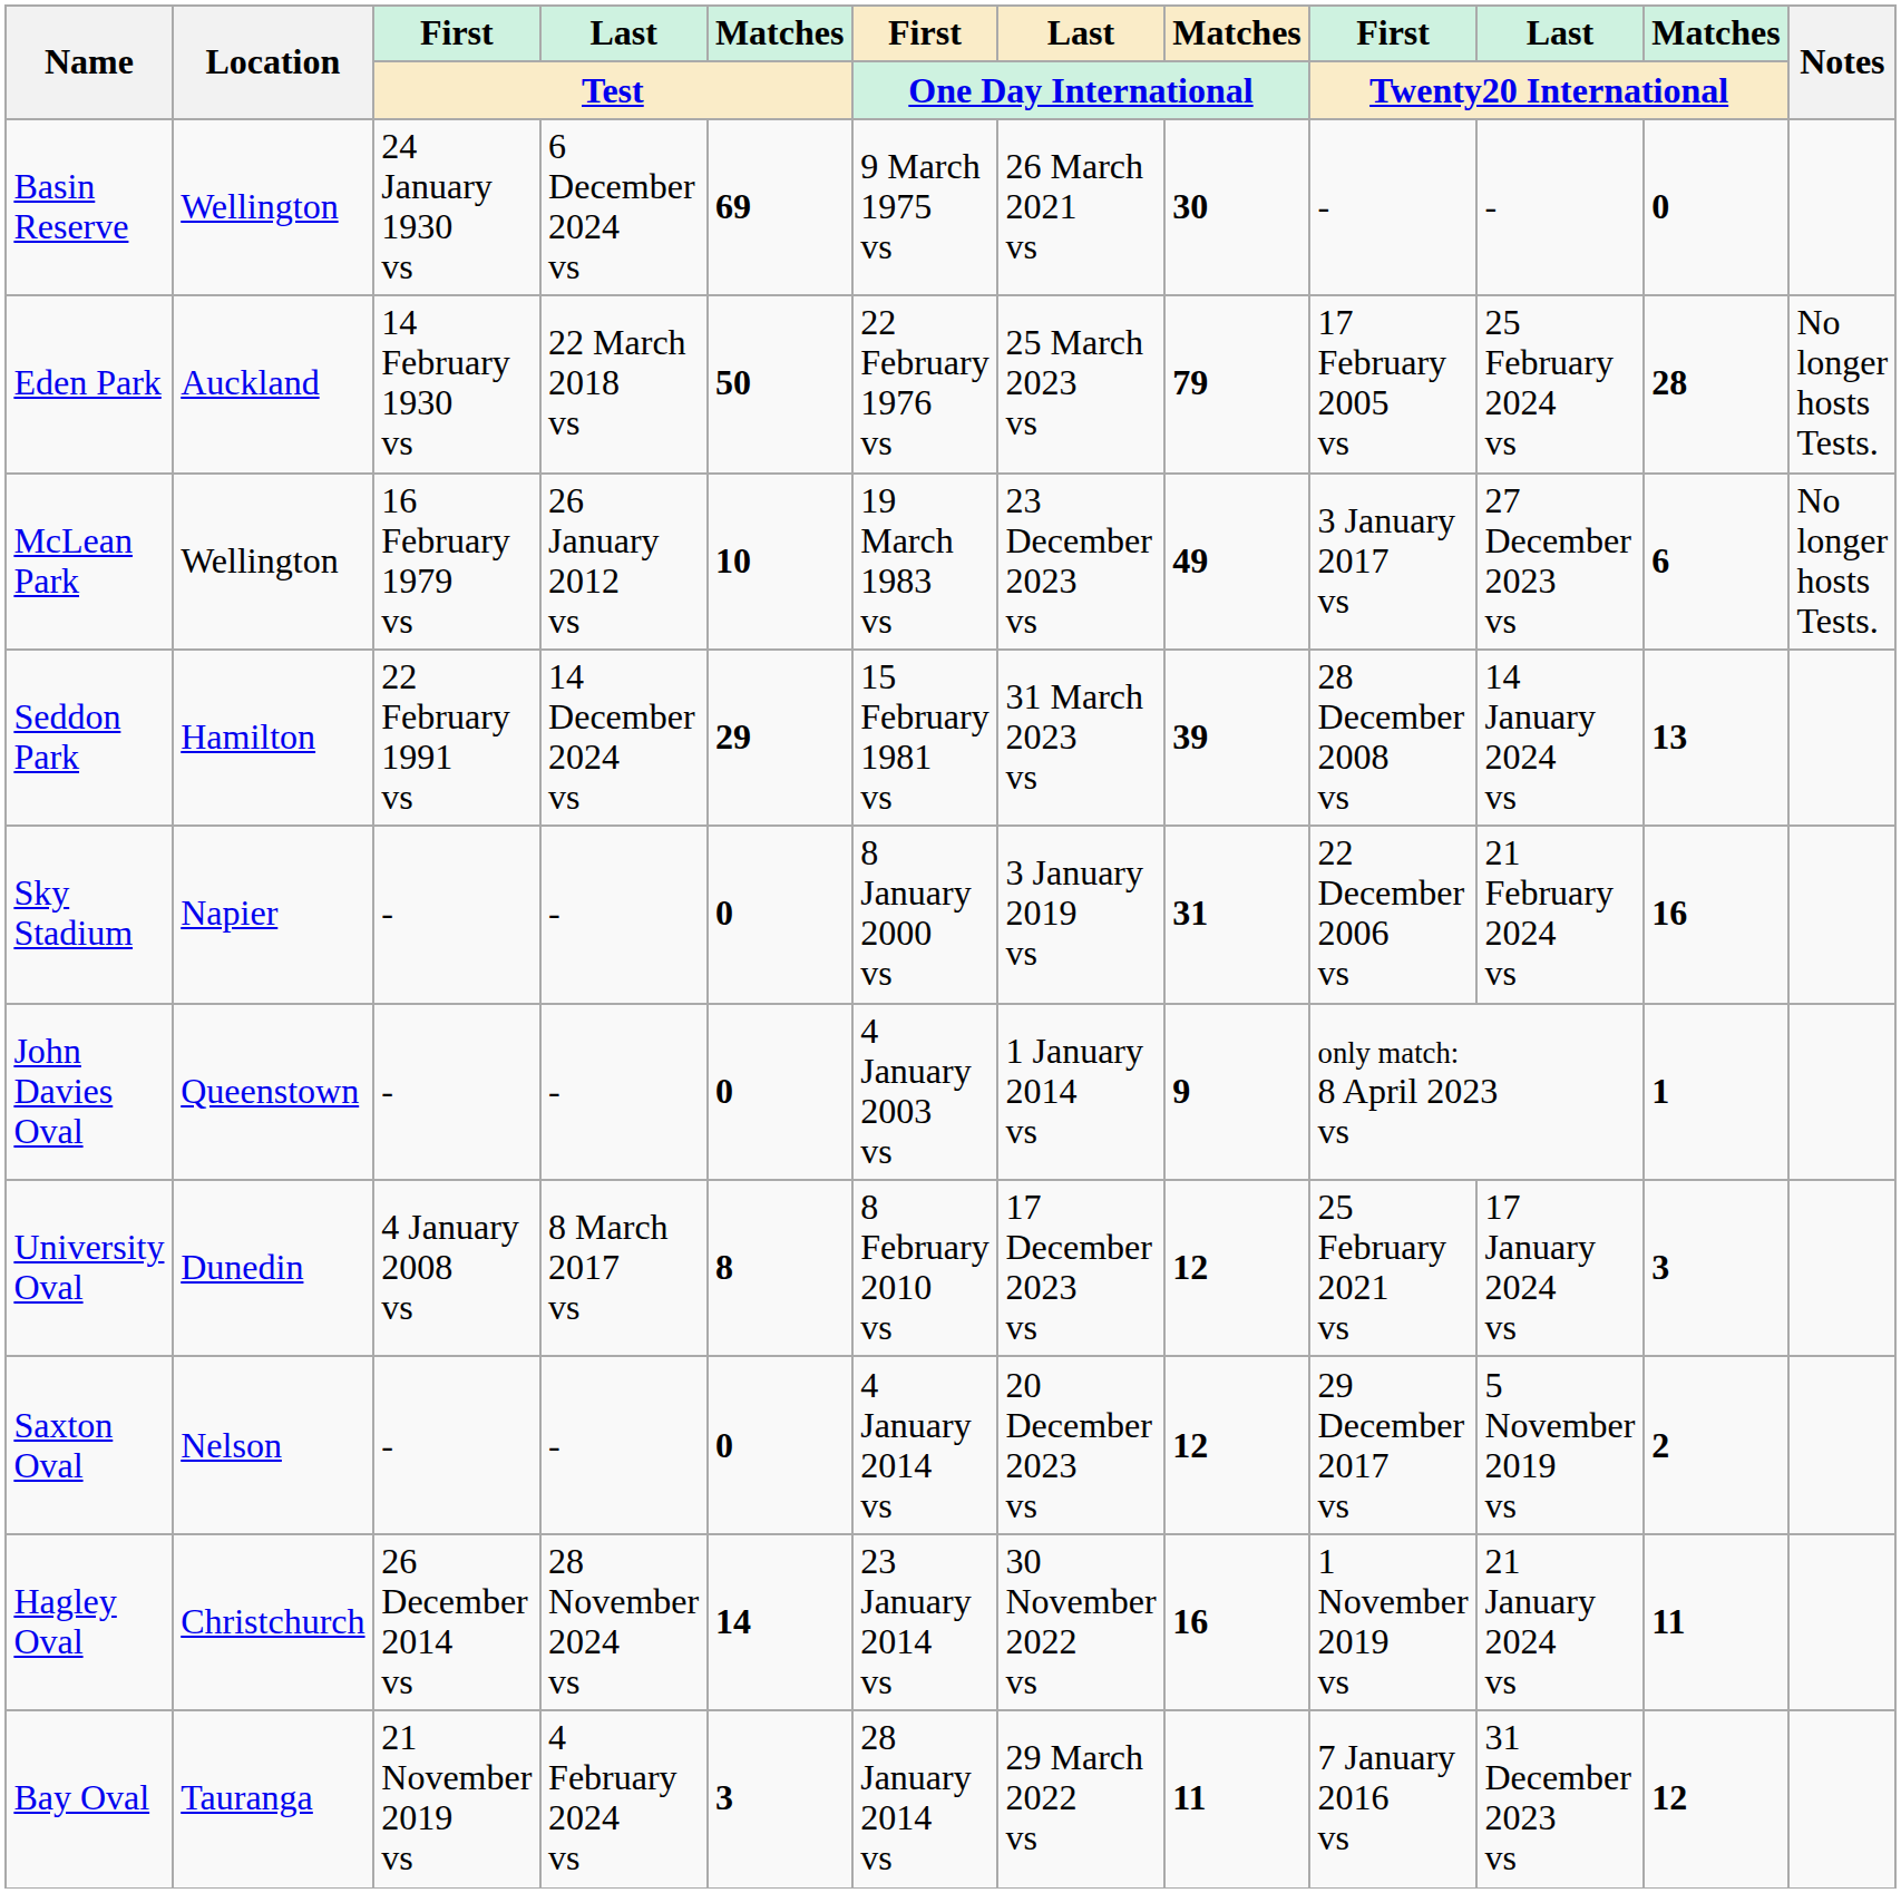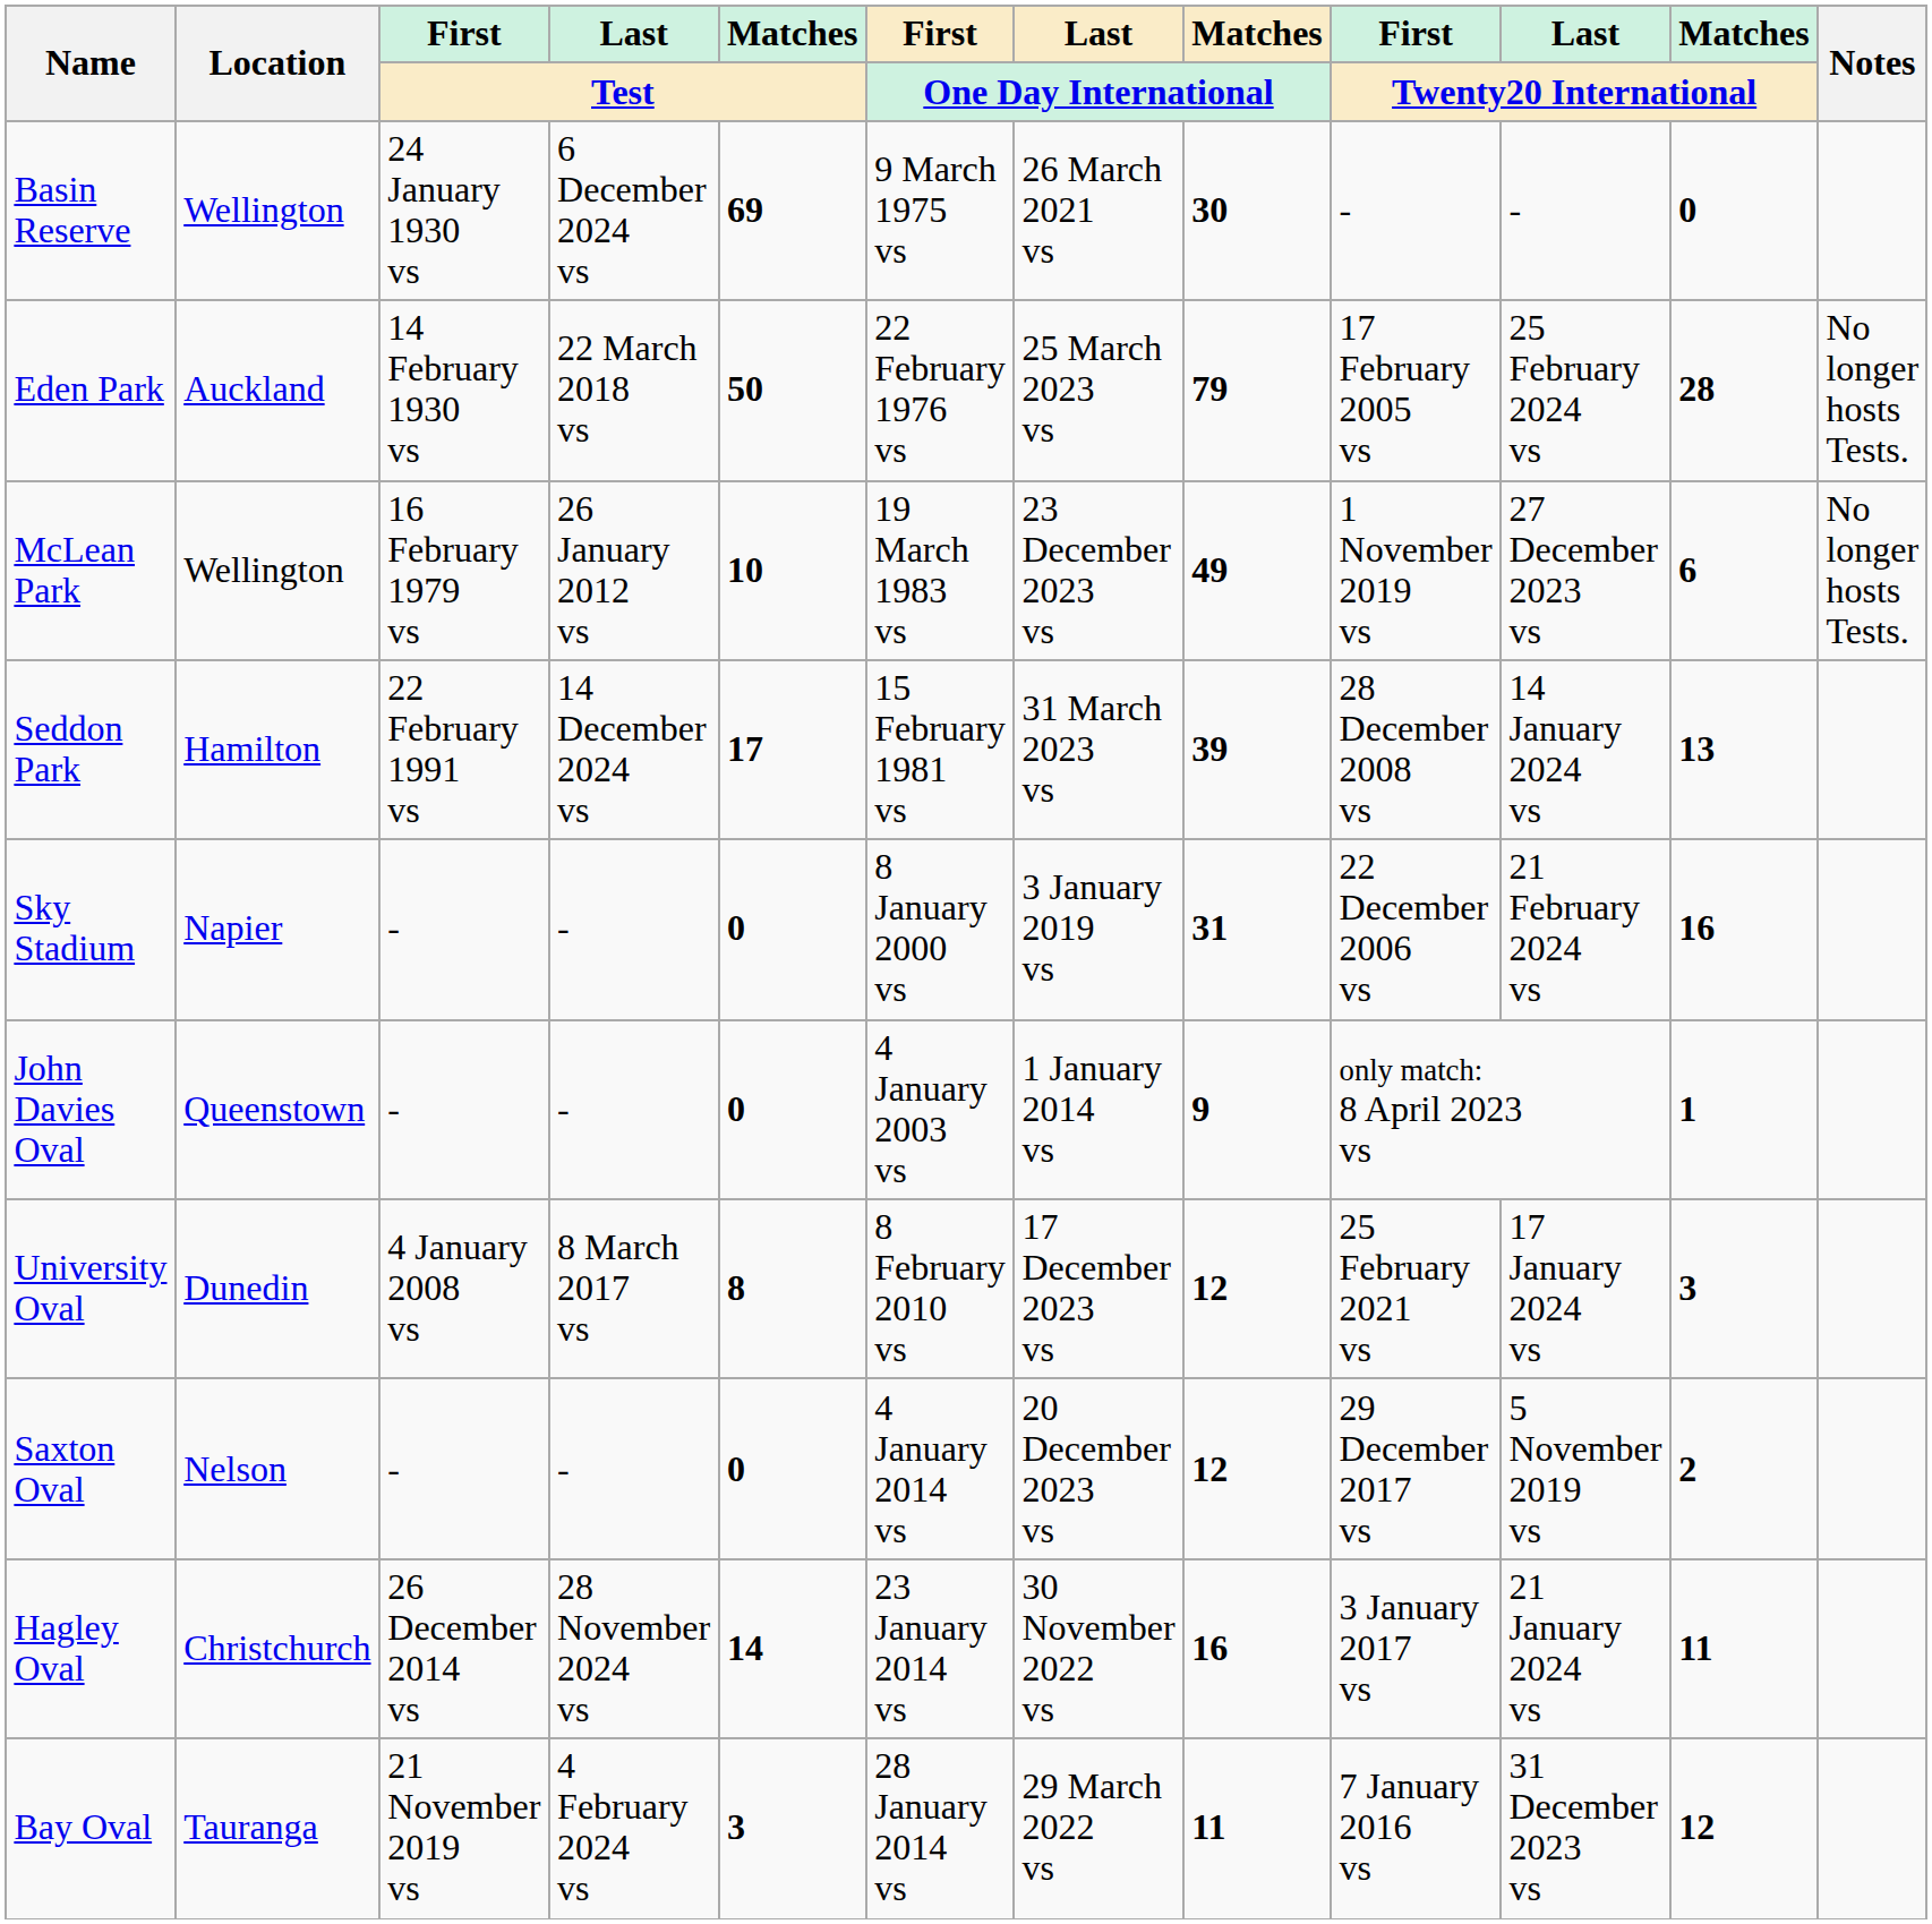 <table class="wikitable sortable">
 <tr>
 <th rowspan="2">Name</th>
 <th rowspan="2">Location</th>
 <th width="120" class="sortable" style="background:#cef2e0">First</th>
 <th width="120" class="sortable" style="background:#cef2e0">Last</th>
 <th style="background:#cef2e0">Matches</th>
 <th width="120" class="sortable" style="background:#faecc8">First</th>
 <th width="120" class="sortable" style="background:#faecc8">Last</th>
 <th style="background:#faecc8">Matches</th>
 <th width="120" class="sortable" style="background:#cef2e0">First</th>
 <th width="120" class="sortable" style="background:#cef2e0">Last</th>
 <th style="background:#cef2e0">Matches</th>
 <th rowspan="2" class="unsortable">Notes</th>
 </tr>
 <tr class="unsortable">
 <th colspan="3" style="background:#faecc8"><a href='#'>Test</a></th>
 <th colspan="3" style="background:#cef2e0"><a href='#'>One Day International</a></th>
 <th colspan="3" style="background:#faecc8"><a href='#'>Twenty20 International</a></th>
 </tr>
 <tr>
 <td><a href='#'>Basin Reserve</a></td>
 <td><a href='#'>Wellington</a></td>
 <td>24 January 1930<br>vs </td>
 <td>6 December 2024<br>vs </td>
 <td><strong>69</strong></td>
 <td>9 March 1975<br>vs </td>
 <td>26 March 2021<br>vs </td>
 <td><strong>30</strong></td>
 <td>-</td>
 <td>-</td>
 <td><strong>0</strong></td>
 <td></td>
 </tr>
 <tr>
 <td><a href='#'>Eden Park</a></td>
 <td><a href='#'>Auckland</a></td>
 <td>14 February 1930<br>vs </td>
 <td>22 March 2018<br>vs </td>
 <td><strong>50</strong></td>
 <td>22 February 1976<br>vs </td>
 <td>25 March 2023<br>vs </td>
 <td><strong>79</strong></td>
 <td>17 February 2005<br>vs </td>
 <td>25 February 2024<br>vs </td>
 <td><strong>28</strong></td>
 <td>No longer hosts Tests.</td>
 </tr>
 <tr>
 <td><a href='#'>McLean Park</a></td>
 <td>Wellington</td>
 <td>16 February 1979<br>vs </td>
 <td>26 January 2012<br>vs </td>
 <td><strong>10</strong></td>
 <td>19 March 1983<br>vs </td>
 <td>23 December 2023<br>vs </td>
 <td><strong>49</strong></td>
-<td>3 January 2017<br>vs </td>
+<td>1 November 2019<br>vs </td>
 <td>27 December 2023<br>vs </td>
 <td><strong>6</strong></td>
 <td>No longer hosts Tests.</td>
 </tr>
 <tr>
 <td><a href='#'>Seddon Park</a></td>
 <td><a href='#'>Hamilton</a></td>
 <td>22 February 1991<br>vs </td>
 <td>14 December 2024<br>vs </td>
-<td><strong>29</strong></td>
+<td><strong>17</strong></td>
 <td>15 February 1981<br>vs </td>
 <td>31 March 2023<br>vs </td>
 <td><strong>39</strong></td>
 <td>28 December 2008<br>vs </td>
 <td>14 January 2024<br>vs </td>
 <td><strong>13</strong></td>
 <td></td>
 </tr>
 <tr>
 <td><a href='#'>Sky Stadium</a></td>
 <td><a href='#'>Napier</a></td>
 <td>-</td>
 <td>-</td>
 <td><strong>0</strong></td>
 <td>8 January 2000<br>vs </td>
 <td>3 January 2019<br>vs </td>
 <td><strong>31</strong></td>
 <td>22 December 2006<br>vs </td>
 <td>21 February 2024<br>vs </td>
 <td><strong>16</strong></td>
 <td></td>
 </tr>
 <tr>
 <td><a href='#'>John Davies Oval</a></td>
 <td><a href='#'>Queenstown</a></td>
 <td>-</td>
 <td>-</td>
 <td><strong>0</strong></td>
 <td>4 January 2003<br>vs </td>
 <td>1 January 2014<br>vs </td>
 <td><strong>9</strong></td>
 <td colspan="2"><small>only match:</small><br>8 April 2023<br>vs </td>
 <td><strong>1</strong></td>
 <td></td>
 </tr>
 <tr>
 <td><a href='#'>University Oval</a></td>
 <td><a href='#'>Dunedin</a></td>
 <td>4 January 2008<br>vs </td>
 <td>8 March 2017<br>vs </td>
 <td><strong>8</strong></td>
 <td>8 February 2010<br>vs </td>
 <td>17 December 2023<br>vs </td>
 <td><strong>12</strong></td>
 <td>25 February 2021<br>vs </td>
 <td>17 January 2024<br>vs </td>
 <td><strong>3</strong></td>
 <td></td>
 </tr>
 <tr>
 <td><a href='#'>Saxton Oval</a></td>
 <td><a href='#'>Nelson</a></td>
 <td>-</td>
 <td>-</td>
 <td><strong>0</strong></td>
 <td>4 January 2014<br>vs </td>
 <td>20 December 2023<br>vs </td>
 <td><strong>12</strong></td>
 <td>29 December 2017<br>vs </td>
 <td>5 November 2019<br>vs </td>
 <td><strong>2</strong></td>
 <td></td>
 </tr>
 <tr>
 <td><a href='#'>Hagley Oval</a></td>
 <td><a href='#'>Christchurch</a></td>
 <td>26 December 2014<br>vs </td>
 <td>28 November 2024<br>vs </td>
 <td><strong>14</strong></td>
 <td>23 January 2014<br> vs </td>
 <td>30 November 2022<br>vs </td>
 <td><strong>16</strong></td>
-<td>1 November 2019<br>vs </td>
+<td>3 January 2017<br>vs </td>
 <td>21 January 2024<br>vs </td>
 <td><strong>11</strong></td>
 <td></td>
 </tr>
 <tr>
 <td><a href='#'>Bay Oval</a></td>
 <td><a href='#'>Tauranga</a></td>
 <td>21 November 2019<br>vs </td>
 <td>4 February 2024<br>vs </td>
 <td><strong>3</strong></td>
 <td>28 January 2014<br> vs </td>
 <td>29 March 2022<br>vs </td>
 <td><strong>11</strong></td>
 <td>7 January 2016<br>vs </td>
 <td>31 December 2023<br>vs </td>
 <td><strong>12</strong></td>
 <td></td>
 </tr>
 </table>
